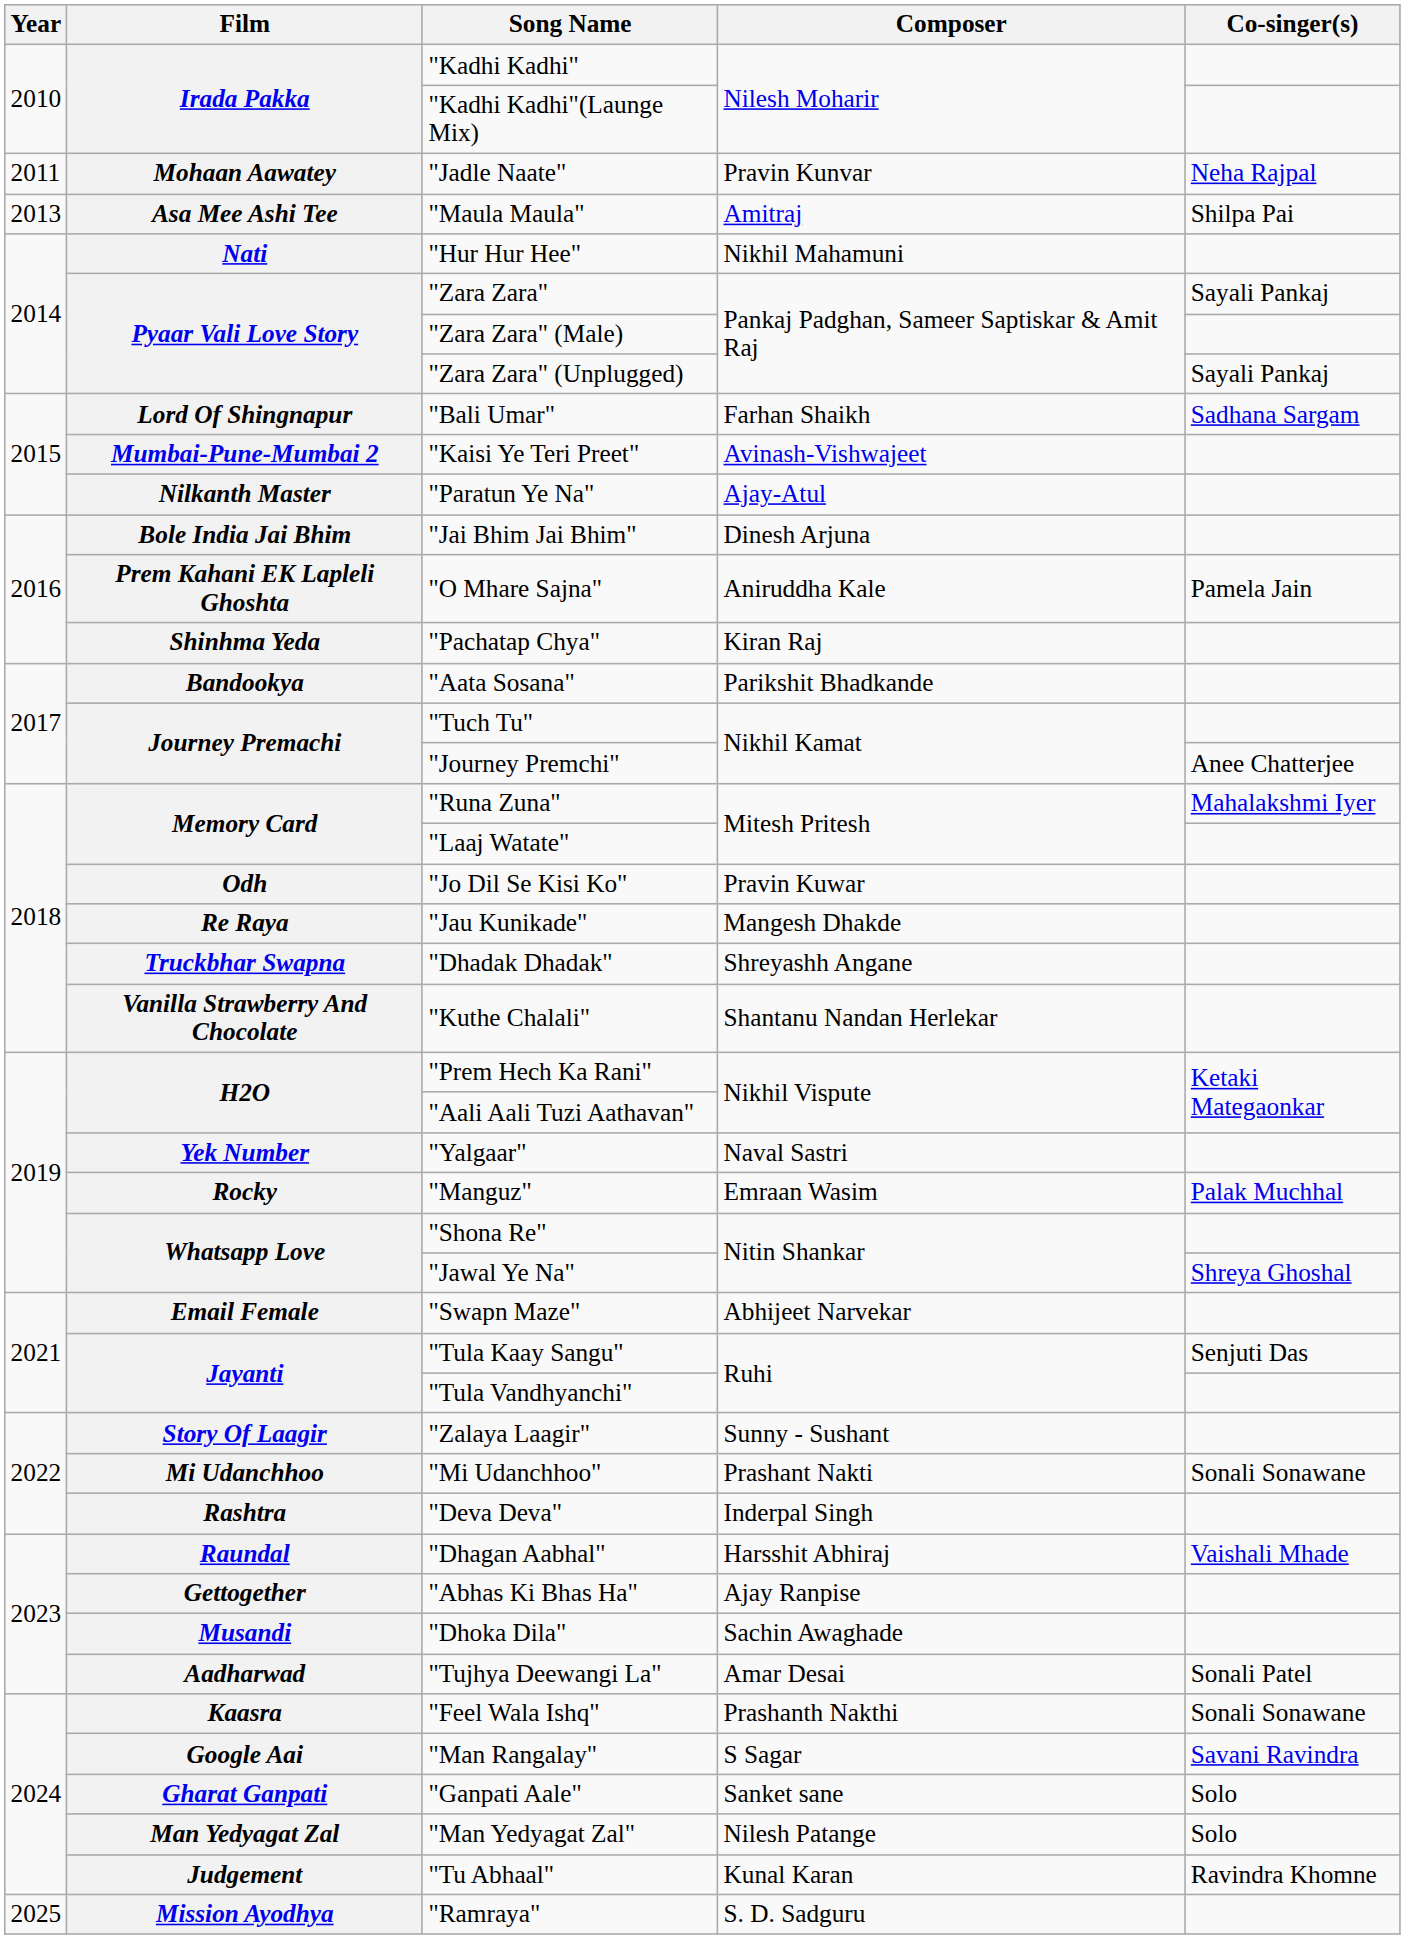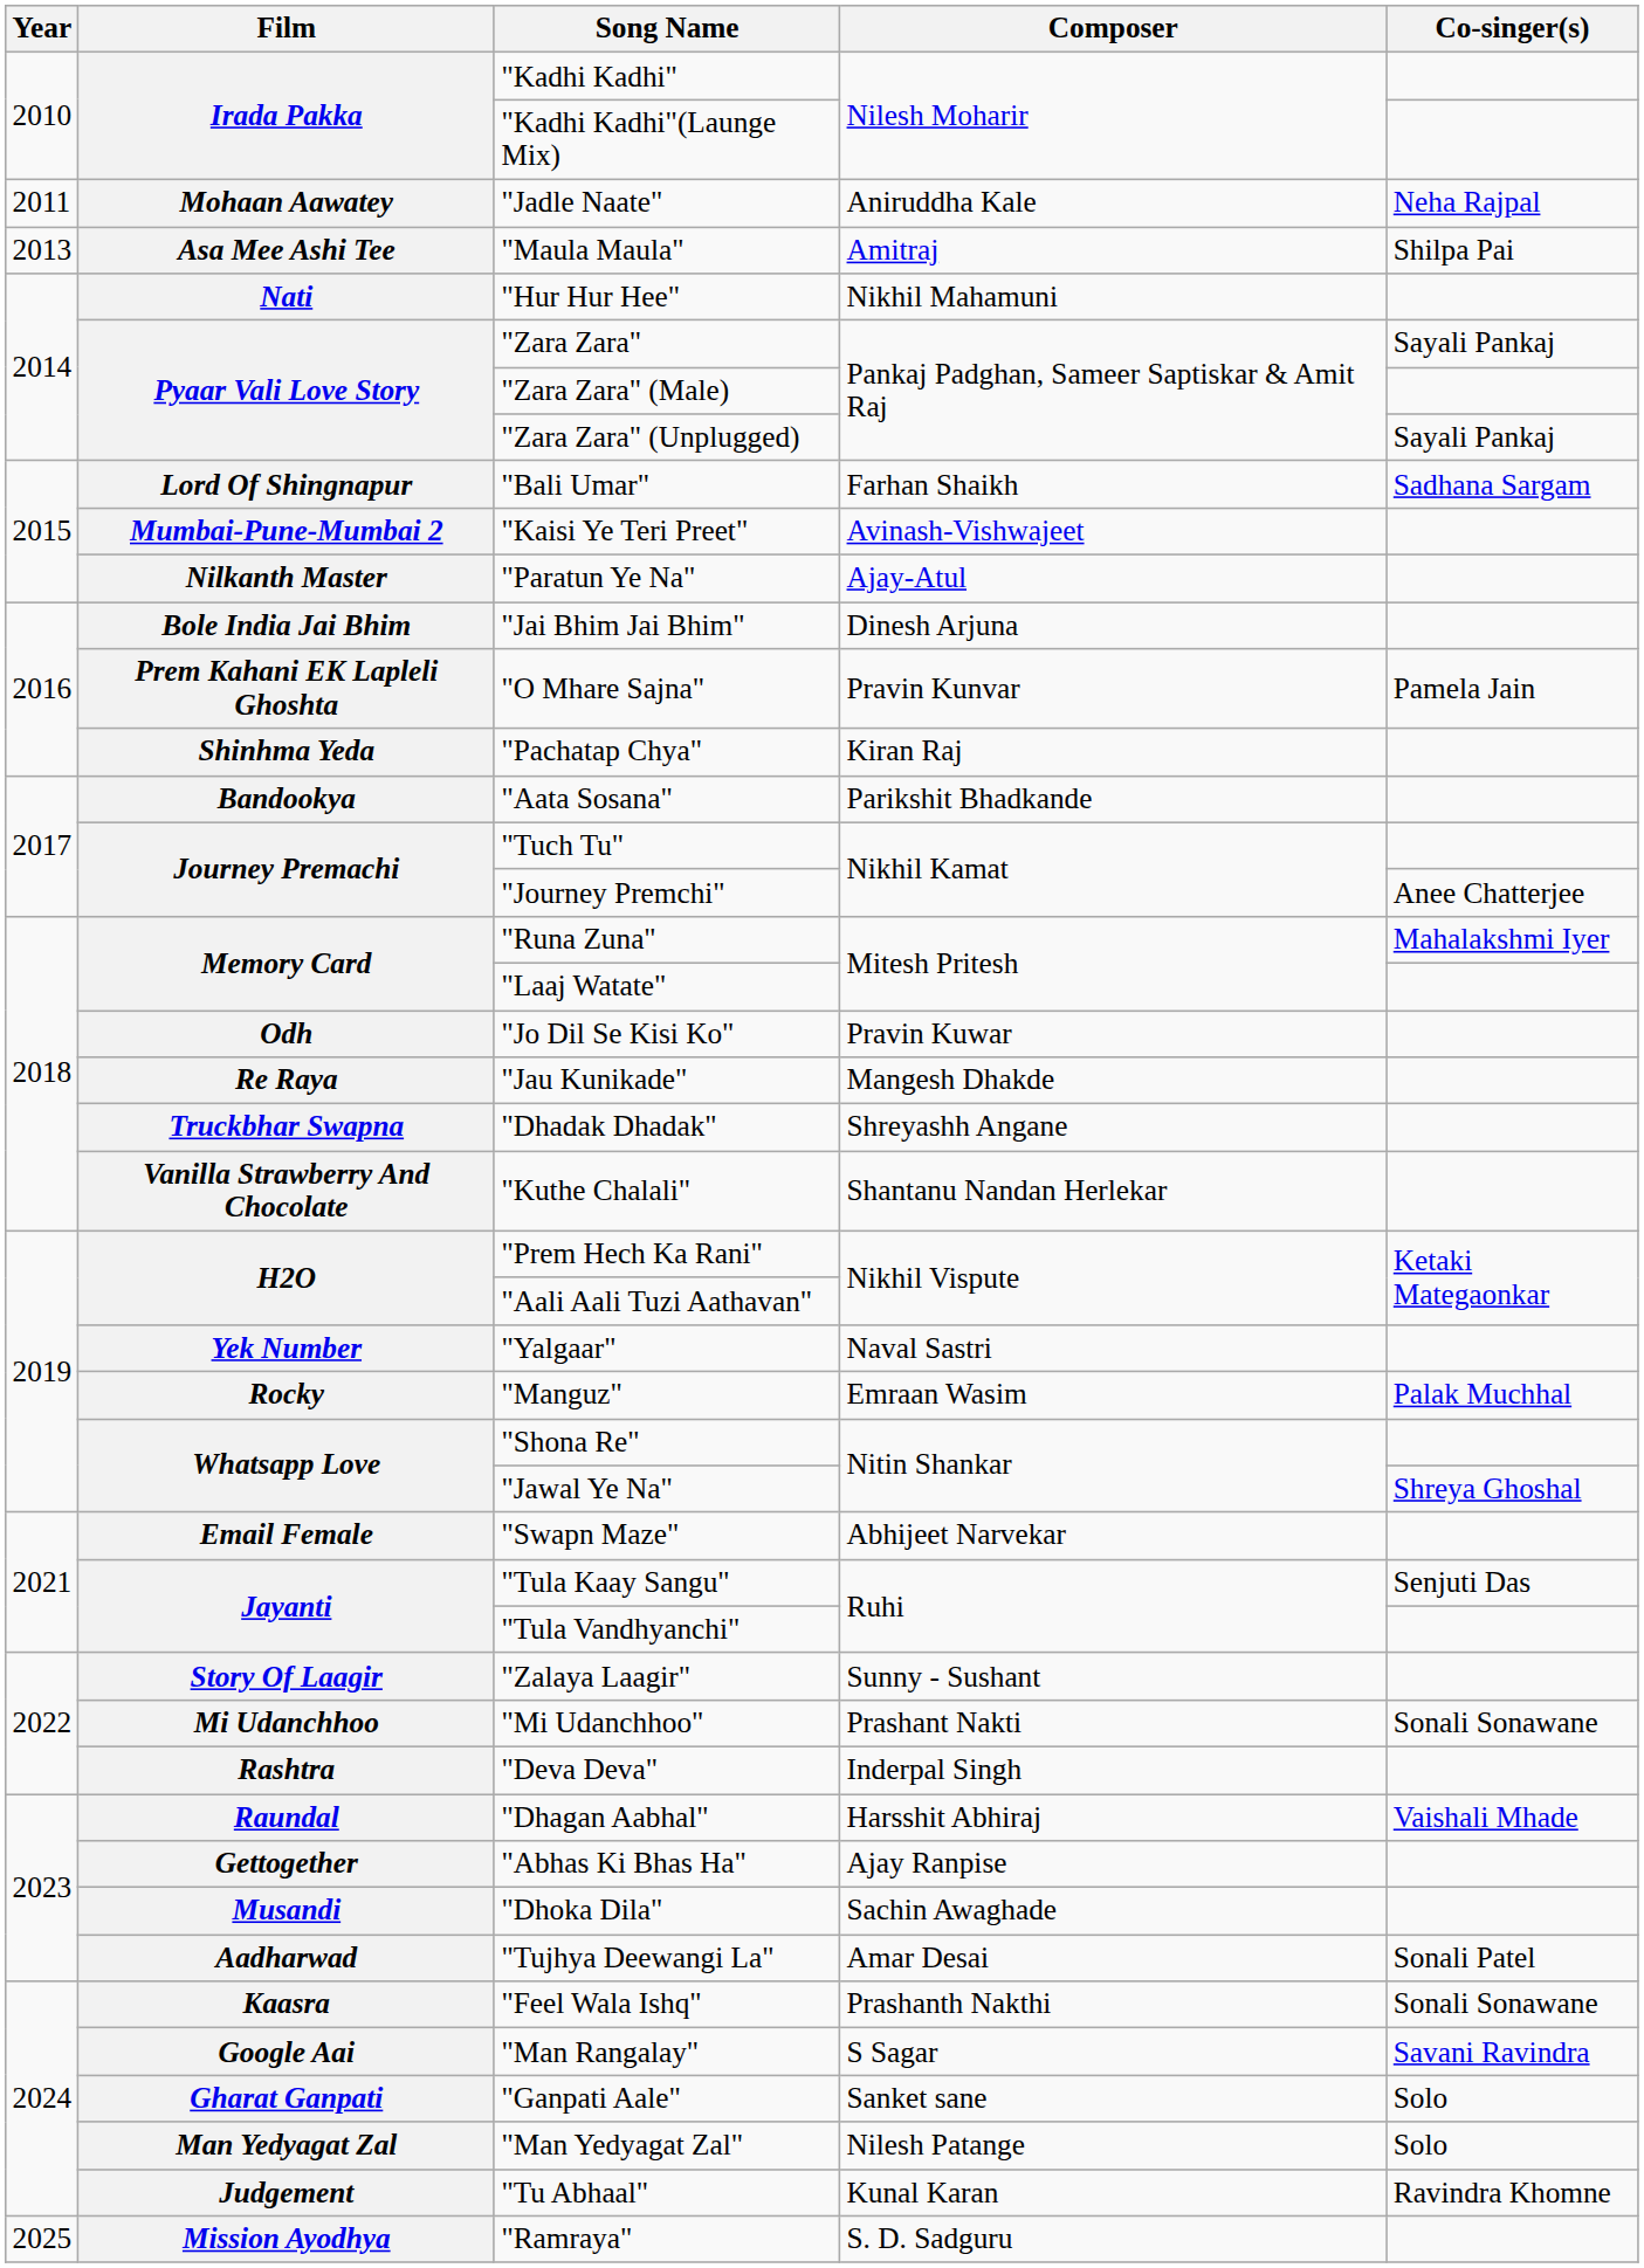 <table class="wikitable sortable" width="100%">
 <tr>
 <th>Year</th>
 <th>Film</th>
 <th>Song Name</th>
 <th>Composer</th>
 <th>Co-singer(s)</th>
 </tr>
 <tr>
 <td rowspan="2">2010</td>
 <th rowspan="2"><em><a href='#'>Irada Pakka</a></em></th>
 <td>"Kadhi Kadhi"</td>
 <td rowspan="2"><a href='#'>Nilesh Moharir</a></td>
 <td></td>
 </tr>
 <tr>
 <td>"Kadhi Kadhi"(Launge Mix)</td>
 <td></td>
 </tr>
 <tr>
 <td>2011</td>
 <th><em>Mohaan Aawatey</em></th>
 <td>"Jadle Naate"</td>
-<td>Pravin Kunvar</td>
+<td>Aniruddha Kale</td>
 <td><a href='#'>Neha Rajpal</a></td>
 </tr>
 <tr>
 <td>2013</td>
 <th><em>Asa Mee Ashi Tee</em></th>
 <td>"Maula Maula"</td>
 <td><a href='#'>Amitraj</a></td>
 <td>Shilpa Pai</td>
 </tr>
 <tr>
 <td rowspan="4">2014</td>
 <th><em><a href='#'>Nati</a></em></th>
 <td>"Hur Hur Hee"</td>
 <td>Nikhil Mahamuni</td>
 <td></td>
 </tr>
 <tr>
 <th rowspan="3"><em><a href='#'>Pyaar Vali Love Story</a></em></th>
 <td>"Zara Zara"</td>
 <td rowspan="3">Pankaj Padghan, Sameer Saptiskar & Amit Raj</td>
 <td>Sayali Pankaj</td>
 </tr>
 <tr>
 <td>"Zara Zara" (Male)</td>
 <td></td>
 </tr>
 <tr>
 <td>"Zara Zara" (Unplugged)</td>
 <td>Sayali Pankaj</td>
 </tr>
 <tr>
 <td rowspan="3">2015</td>
 <th><em>Lord Of Shingnapur</em></th>
 <td>"Bali Umar"</td>
 <td>Farhan Shaikh</td>
 <td><a href='#'>Sadhana Sargam</a></td>
 </tr>
 <tr>
 <th><em><a href='#'>Mumbai-Pune-Mumbai 2</a></em></th>
 <td>"Kaisi Ye Teri Preet"</td>
 <td><a href='#'>Avinash-Vishwajeet</a></td>
 <td></td>
 </tr>
 <tr>
 <th><em>Nilkanth Master</em></th>
 <td>"Paratun Ye Na"</td>
 <td><a href='#'>Ajay-Atul</a></td>
 <td></td>
 </tr>
 <tr>
 <td rowspan="3">2016</td>
 <th><em>Bole India Jai Bhim</em></th>
 <td>"Jai Bhim Jai Bhim"</td>
 <td>Dinesh Arjuna</td>
 <td></td>
 </tr>
 <tr>
 <th><em>Prem Kahani EK Lapleli Ghoshta</em></th>
 <td>"O Mhare Sajna"</td>
-<td>Aniruddha Kale</td>
+<td>Pravin Kunvar</td>
 <td>Pamela Jain</td>
 </tr>
 <tr>
 <th><em>Shinhma Yeda</em></th>
 <td>"Pachatap Chya"</td>
 <td>Kiran Raj</td>
 <td></td>
 </tr>
 <tr>
 <td rowspan="3">2017</td>
 <th><em>Bandookya</em></th>
 <td>"Aata Sosana"</td>
 <td>Parikshit Bhadkande</td>
 <td></td>
 </tr>
 <tr>
 <th rowspan="2"><em>Journey Premachi</em></th>
 <td>"Tuch Tu"</td>
 <td rowspan="2">Nikhil Kamat</td>
 <td></td>
 </tr>
 <tr>
 <td>"Journey Premchi"</td>
 <td>Anee Chatterjee</td>
 </tr>
 <tr>
 <td rowspan="6">2018</td>
 <th rowspan="2"><em>Memory Card</em></th>
 <td>"Runa Zuna"</td>
 <td rowspan="2">Mitesh Pritesh</td>
 <td><a href='#'>Mahalakshmi Iyer</a></td>
 </tr>
 <tr>
 <td>"Laaj Watate"</td>
 <td></td>
 </tr>
 <tr>
 <th><em>Odh</em></th>
 <td>"Jo Dil Se Kisi Ko"</td>
 <td>Pravin Kuwar</td>
 <td></td>
 </tr>
 <tr>
 <th><em>Re Raya</em></th>
 <td>"Jau Kunikade"</td>
 <td>Mangesh Dhakde</td>
 <td></td>
 </tr>
 <tr>
 <th><em><a href='#'>Truckbhar Swapna</a></em></th>
 <td>"Dhadak Dhadak"</td>
 <td>Shreyashh Angane</td>
 <td></td>
 </tr>
 <tr>
 <th><em>Vanilla Strawberry And Chocolate</em></th>
 <td>"Kuthe Chalali"</td>
 <td>Shantanu Nandan Herlekar</td>
 <td></td>
 </tr>
 <tr>
 <td rowspan="6">2019</td>
 <th rowspan="2"><em>H2O</em></th>
 <td>"Prem Hech Ka Rani"</td>
 <td rowspan="2">Nikhil Vispute</td>
 <td rowspan="2"><a href='#'>Ketaki Mategaonkar</a></td>
 </tr>
 <tr>
 <td>"Aali Aali Tuzi Aathavan"</td>
 </tr>
 <tr>
 <th><em><a href='#'>Yek Number</a></em></th>
 <td>"Yalgaar"</td>
 <td>Naval Sastri</td>
 <td></td>
 </tr>
 <tr>
 <th><em>Rocky</em></th>
 <td>"Manguz"</td>
 <td>Emraan Wasim</td>
 <td><a href='#'>Palak Muchhal</a></td>
 </tr>
 <tr>
 <th rowspan="2"><em>Whatsapp Love</em></th>
 <td>"Shona Re"</td>
 <td rowspan="2">Nitin Shankar</td>
 <td></td>
 </tr>
 <tr>
 <td>"Jawal Ye Na"</td>
 <td><a href='#'>Shreya Ghoshal</a></td>
 </tr>
 <tr>
 <td rowspan="3">2021</td>
 <th><em>Email Female</em></th>
 <td>"Swapn Maze"</td>
 <td>Abhijeet Narvekar</td>
 <td></td>
 </tr>
 <tr>
 <th rowspan="2"><em><a href='#'>Jayanti</a></em></th>
 <td>"Tula Kaay Sangu"</td>
 <td rowspan="2">Ruhi</td>
 <td>Senjuti Das</td>
 </tr>
 <tr>
 <td>"Tula Vandhyanchi"</td>
 <td></td>
 </tr>
 <tr>
 <td rowspan="3">2022</td>
 <th><em><a href='#'>Story Of Laagir</a></em></th>
 <td>"Zalaya Laagir"</td>
 <td>Sunny - Sushant</td>
 <td></td>
 </tr>
 <tr>
 <th><em>Mi Udanchhoo</em></th>
 <td>"Mi Udanchhoo"</td>
 <td>Prashant Nakti</td>
 <td>Sonali Sonawane</td>
 </tr>
 <tr>
 <th><em>Rashtra</em></th>
 <td>"Deva Deva"</td>
 <td>Inderpal Singh</td>
 <td></td>
 </tr>
 <tr>
 <td rowspan="4">2023</td>
 <th><em><a href='#'>Raundal</a></em></th>
 <td>"Dhagan Aabhal"</td>
 <td>Harsshit Abhiraj</td>
 <td><a href='#'>Vaishali Mhade</a></td>
 </tr>
 <tr>
 <th><em>Gettogether</em></th>
 <td>"Abhas Ki Bhas Ha"</td>
 <td>Ajay Ranpise</td>
 <td></td>
 </tr>
 <tr>
 <th><a href='#'><em>Musandi</em></a></th>
 <td>"Dhoka Dila"</td>
 <td>Sachin Awaghade</td>
 <td></td>
 </tr>
 <tr>
 <th><em>Aadharwad</em></th>
 <td>"Tujhya Deewangi La"</td>
 <td>Amar Desai</td>
 <td>Sonali Patel</td>
 </tr>
 <tr>
 <td Rowspan="5">2024</td>
 <th><em>Kaasra</em></th>
 <td>"Feel Wala Ishq"</td>
 <td>Prashanth Nakthi</td>
 <td>Sonali Sonawane</td>
 </tr>
 <tr>
 <th><em>Google Aai</em></th>
 <td>"Man Rangalay"</td>
 <td>S Sagar</td>
 <td><a href='#'>Savani Ravindra</a></td>
 </tr>
 <tr>
 <th><em><a href='#'>Gharat Ganpati</a></em></th>
 <td>"Ganpati Aale"</td>
 <td>Sanket sane</td>
 <td>Solo</td>
 </tr>
 <tr>
 <th><em>Man Yedyagat Zal</em></th>
 <td>"Man Yedyagat Zal"</td>
 <td>Nilesh Patange</td>
 <td>Solo</td>
 </tr>
 <tr>
 <th><em>Judgement</em></th>
 <td>"Tu Abhaal"</td>
 <td>Kunal Karan</td>
 <td>Ravindra Khomne</td>
 </tr>
 <tr>
 <td>2025</td>
 <th><em><a href='#'>Mission Ayodhya</a></em></th>
 <td>"Ramraya"</td>
 <td>S. D. Sadguru</td>
 <td></td>
 </tr>
 </table>
